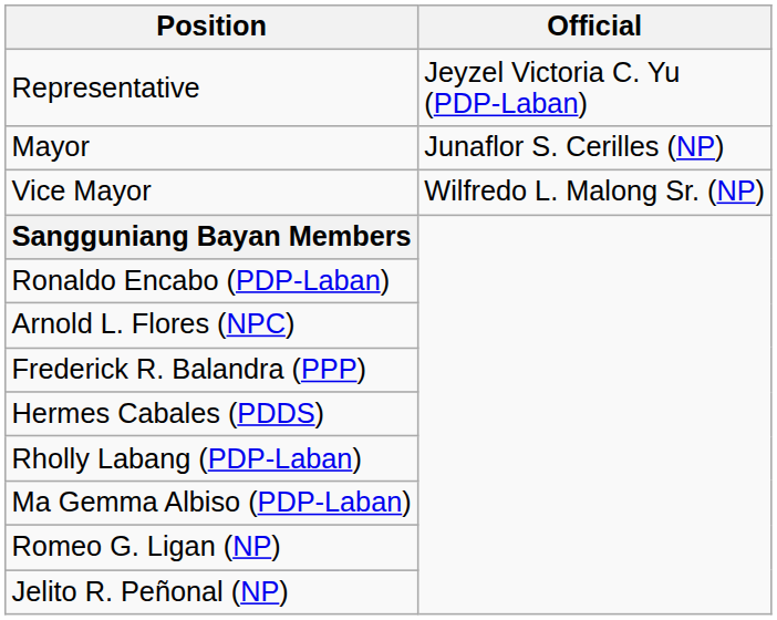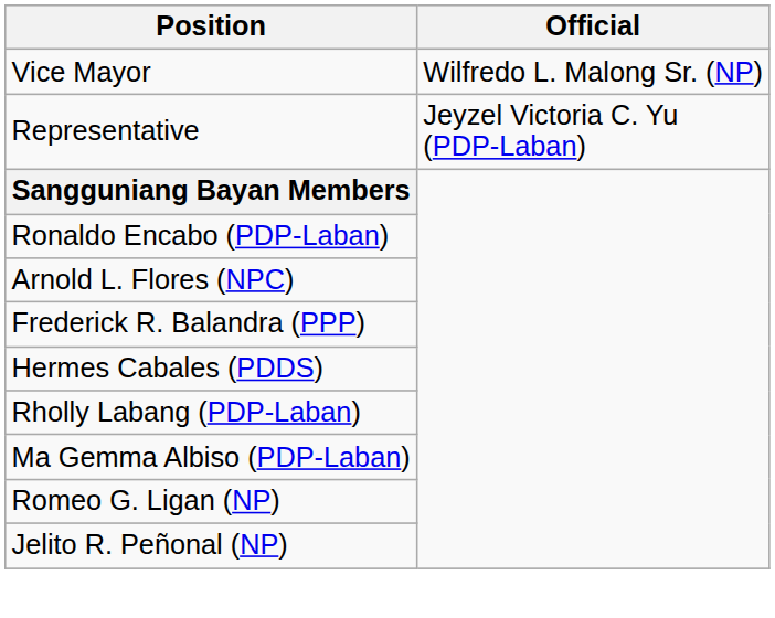 <table class="wikitable">
 <tr>
 <th>Position</th>
 <th>Official</th>
 </tr>
 <tr>
+<td>Vice Mayor</td>
+<td>Wilfredo L. Malong Sr. (<a href='#'>NP</a>)</td>
+</tr>
+<tr>
 <td>Representative</td>
 <td>Jeyzel Victoria C. Yu<br>(<a href='#'>PDP-Laban</a>)</td>
-</tr>
-<tr>
-<td>Mayor</td>
-<td>Junaflor S. Cerilles (<a href='#'>NP</a>)</td>
-</tr>
-<tr>
-<td>Vice Mayor</td>
-<td>Wilfredo L. Malong Sr. (<a href='#'>NP</a>)</td>
 </tr>
 <tr>
 <th>Sangguniang Bayan Members</th>
 </tr>
 <tr>
 <td>Ronaldo Encabo (<a href='#'>PDP-Laban</a>)</td>
 </tr>
 <tr>
 <td>Arnold L. Flores (<a href='#'>NPC</a>)</td>
 </tr>
 <tr>
 <td>Frederick R. Balandra (<a href='#'>PPP</a>)</td>
 </tr>
 <tr>
 <td>Hermes Cabales (<a href='#'>PDDS</a>)</td>
 </tr>
 <tr>
 <td>Rholly Labang (<a href='#'>PDP-Laban</a>)</td>
 </tr>
 <tr>
 <td>Ma Gemma Albiso (<a href='#'>PDP-Laban</a>)</td>
 </tr>
 <tr>
 <td>Romeo G. Ligan (<a href='#'>NP</a>)</td>
 </tr>
 <tr>
 <td>Jelito R. Peñonal (<a href='#'>NP</a>)</td>
 </tr>
 </table>
